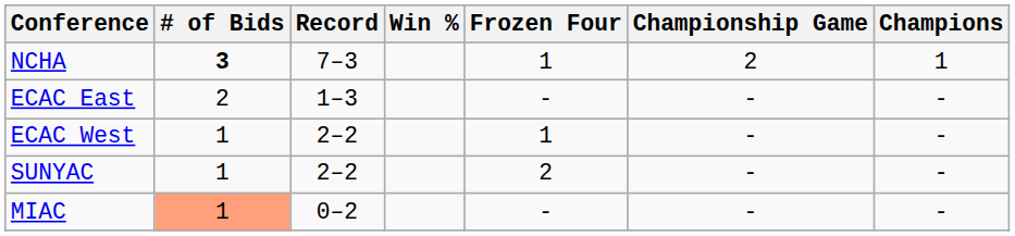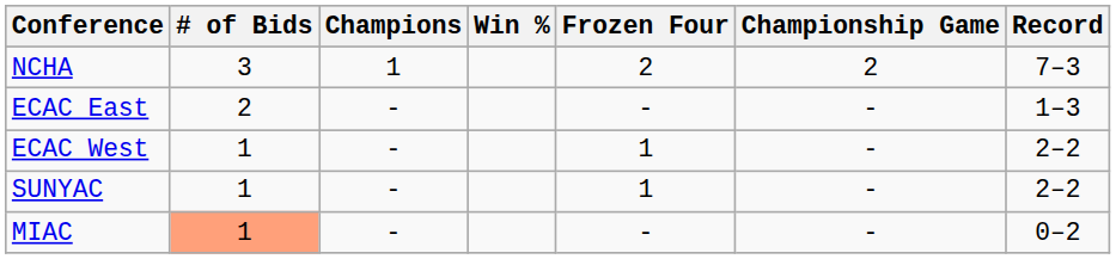 <table class="wikitable sortable">
 <tr>
 <th>Conference</th>
 <th># of Bids</th>
-<th>Record</th>
+<th>Champions</th>
 <th>Win %</th>
 <th>Frozen Four</th>
 <th>Championship Game</th>
-<th>Champions</th>
+<th>Record</th>
 </tr>
 <tr align="center">
 <td align="left"><a href='#'>NCHA</a></td>
-<td><strong>3</strong></td>
+<td>3</td>
+<td>1</td>
+<td></td>
+<td>2</td>
+<td>2</td>
 <td>7–3</td>
-<td></td>
-<td>1</td>
-<td>2</td>
-<td>1</td>
 </tr>
 <tr align="center">
 <td align="left"><a href='#'>ECAC East</a></td>
 <td>2</td>
-<td>1–3</td>
+<td>-</td>
 <td></td>
 <td>-</td>
 <td>-</td>
-<td>-</td>
+<td>1–3</td>
 </tr>
 <tr align="center">
 <td align="left"><a href='#'>ECAC West</a></td>
 <td>1</td>
-<td>2–2</td>
+<td>-</td>
 <td></td>
 <td>1</td>
 <td>-</td>
-<td>-</td>
+<td>2–2</td>
 </tr>
 <tr align="center">
 <td align="left"><a href='#'>SUNYAC</a></td>
 <td>1</td>
+<td>-</td>
+<td></td>
+<td>1</td>
+<td>-</td>
 <td>2–2</td>
-<td></td>
-<td>2</td>
-<td>-</td>
-<td>-</td>
 </tr>
 <tr align="center">
 <td align="left"><a href='#'>MIAC</a></td>
 <td style="background: lightsalmon;">1</td>
-<td>0–2</td>
+<td>-</td>
 <td></td>
 <td>-</td>
 <td>-</td>
-<td>-</td>
+<td>0–2</td>
 </tr>
 </table>
